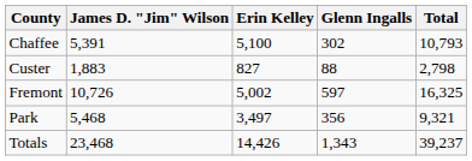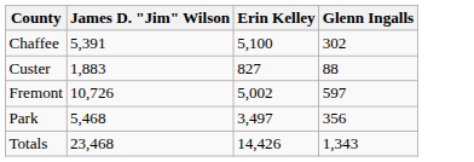 <table class="wikitable sortable mw-collapsible mw-collapsed">
 <tr>
 <th>County</th>
 <th>James D. "Jim" Wilson</th>
 <th>Erin Kelley</th>
 <th>Glenn Ingalls</th>
-<th>Total</th>
 </tr>
 <tr>
 <td>Chaffee</td>
 <td>5,391</td>
 <td>5,100</td>
 <td>302</td>
-<td>10,793</td>
 </tr>
 <tr>
 <td>Custer</td>
 <td>1,883</td>
 <td>827</td>
 <td>88</td>
-<td>2,798</td>
 </tr>
 <tr>
 <td>Fremont</td>
 <td>10,726</td>
 <td>5,002</td>
 <td>597</td>
-<td>16,325</td>
 </tr>
 <tr>
 <td>Park</td>
 <td>5,468</td>
 <td>3,497</td>
 <td>356</td>
-<td>9,321</td>
 </tr>
 <tr>
 <td>Totals</td>
 <td>23,468</td>
 <td>14,426</td>
 <td>1,343</td>
-<td>39,237</td>
 </tr>
 </table>
